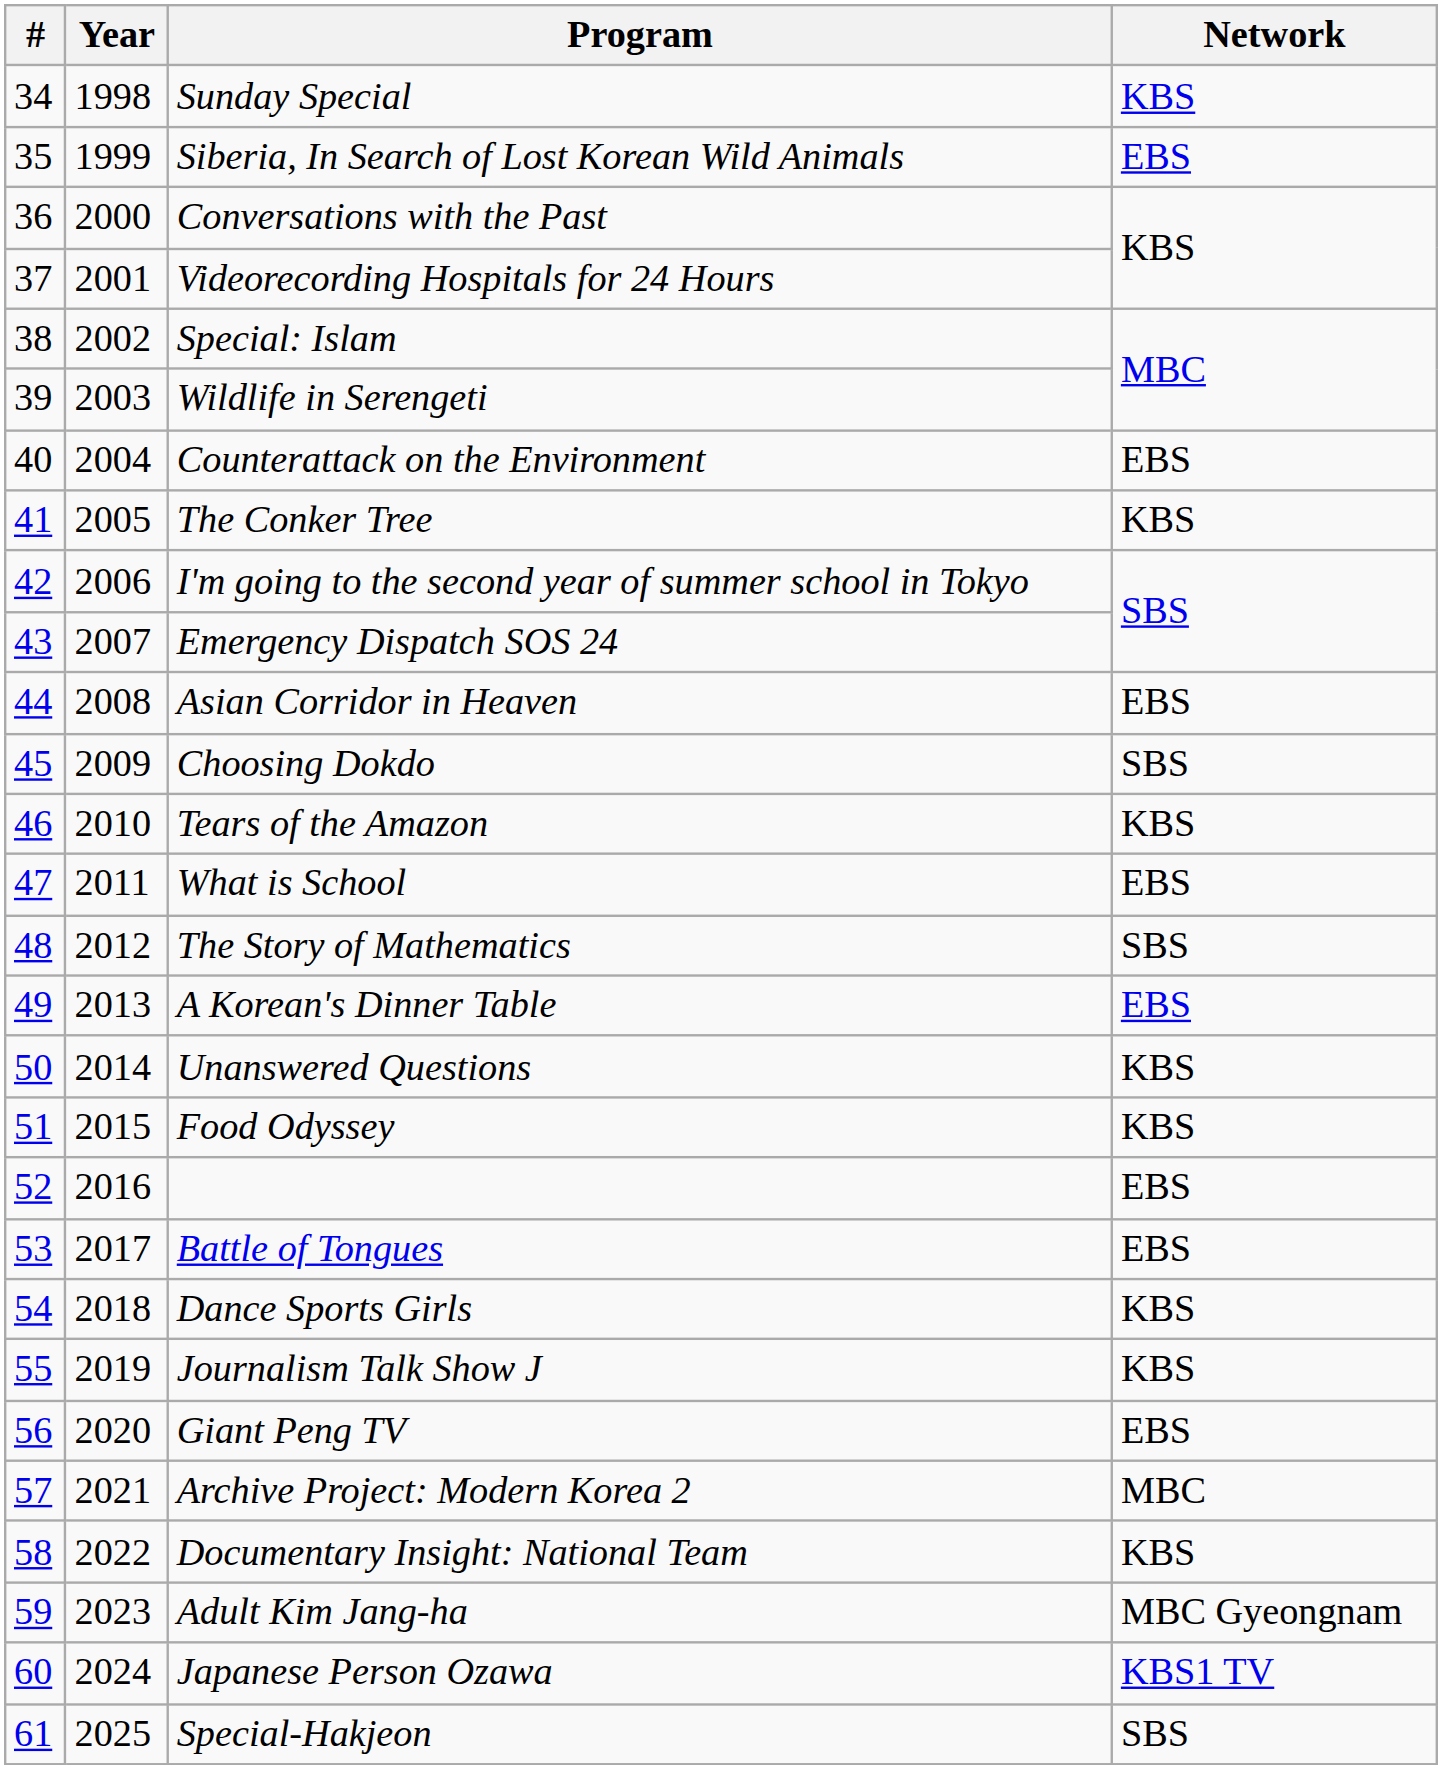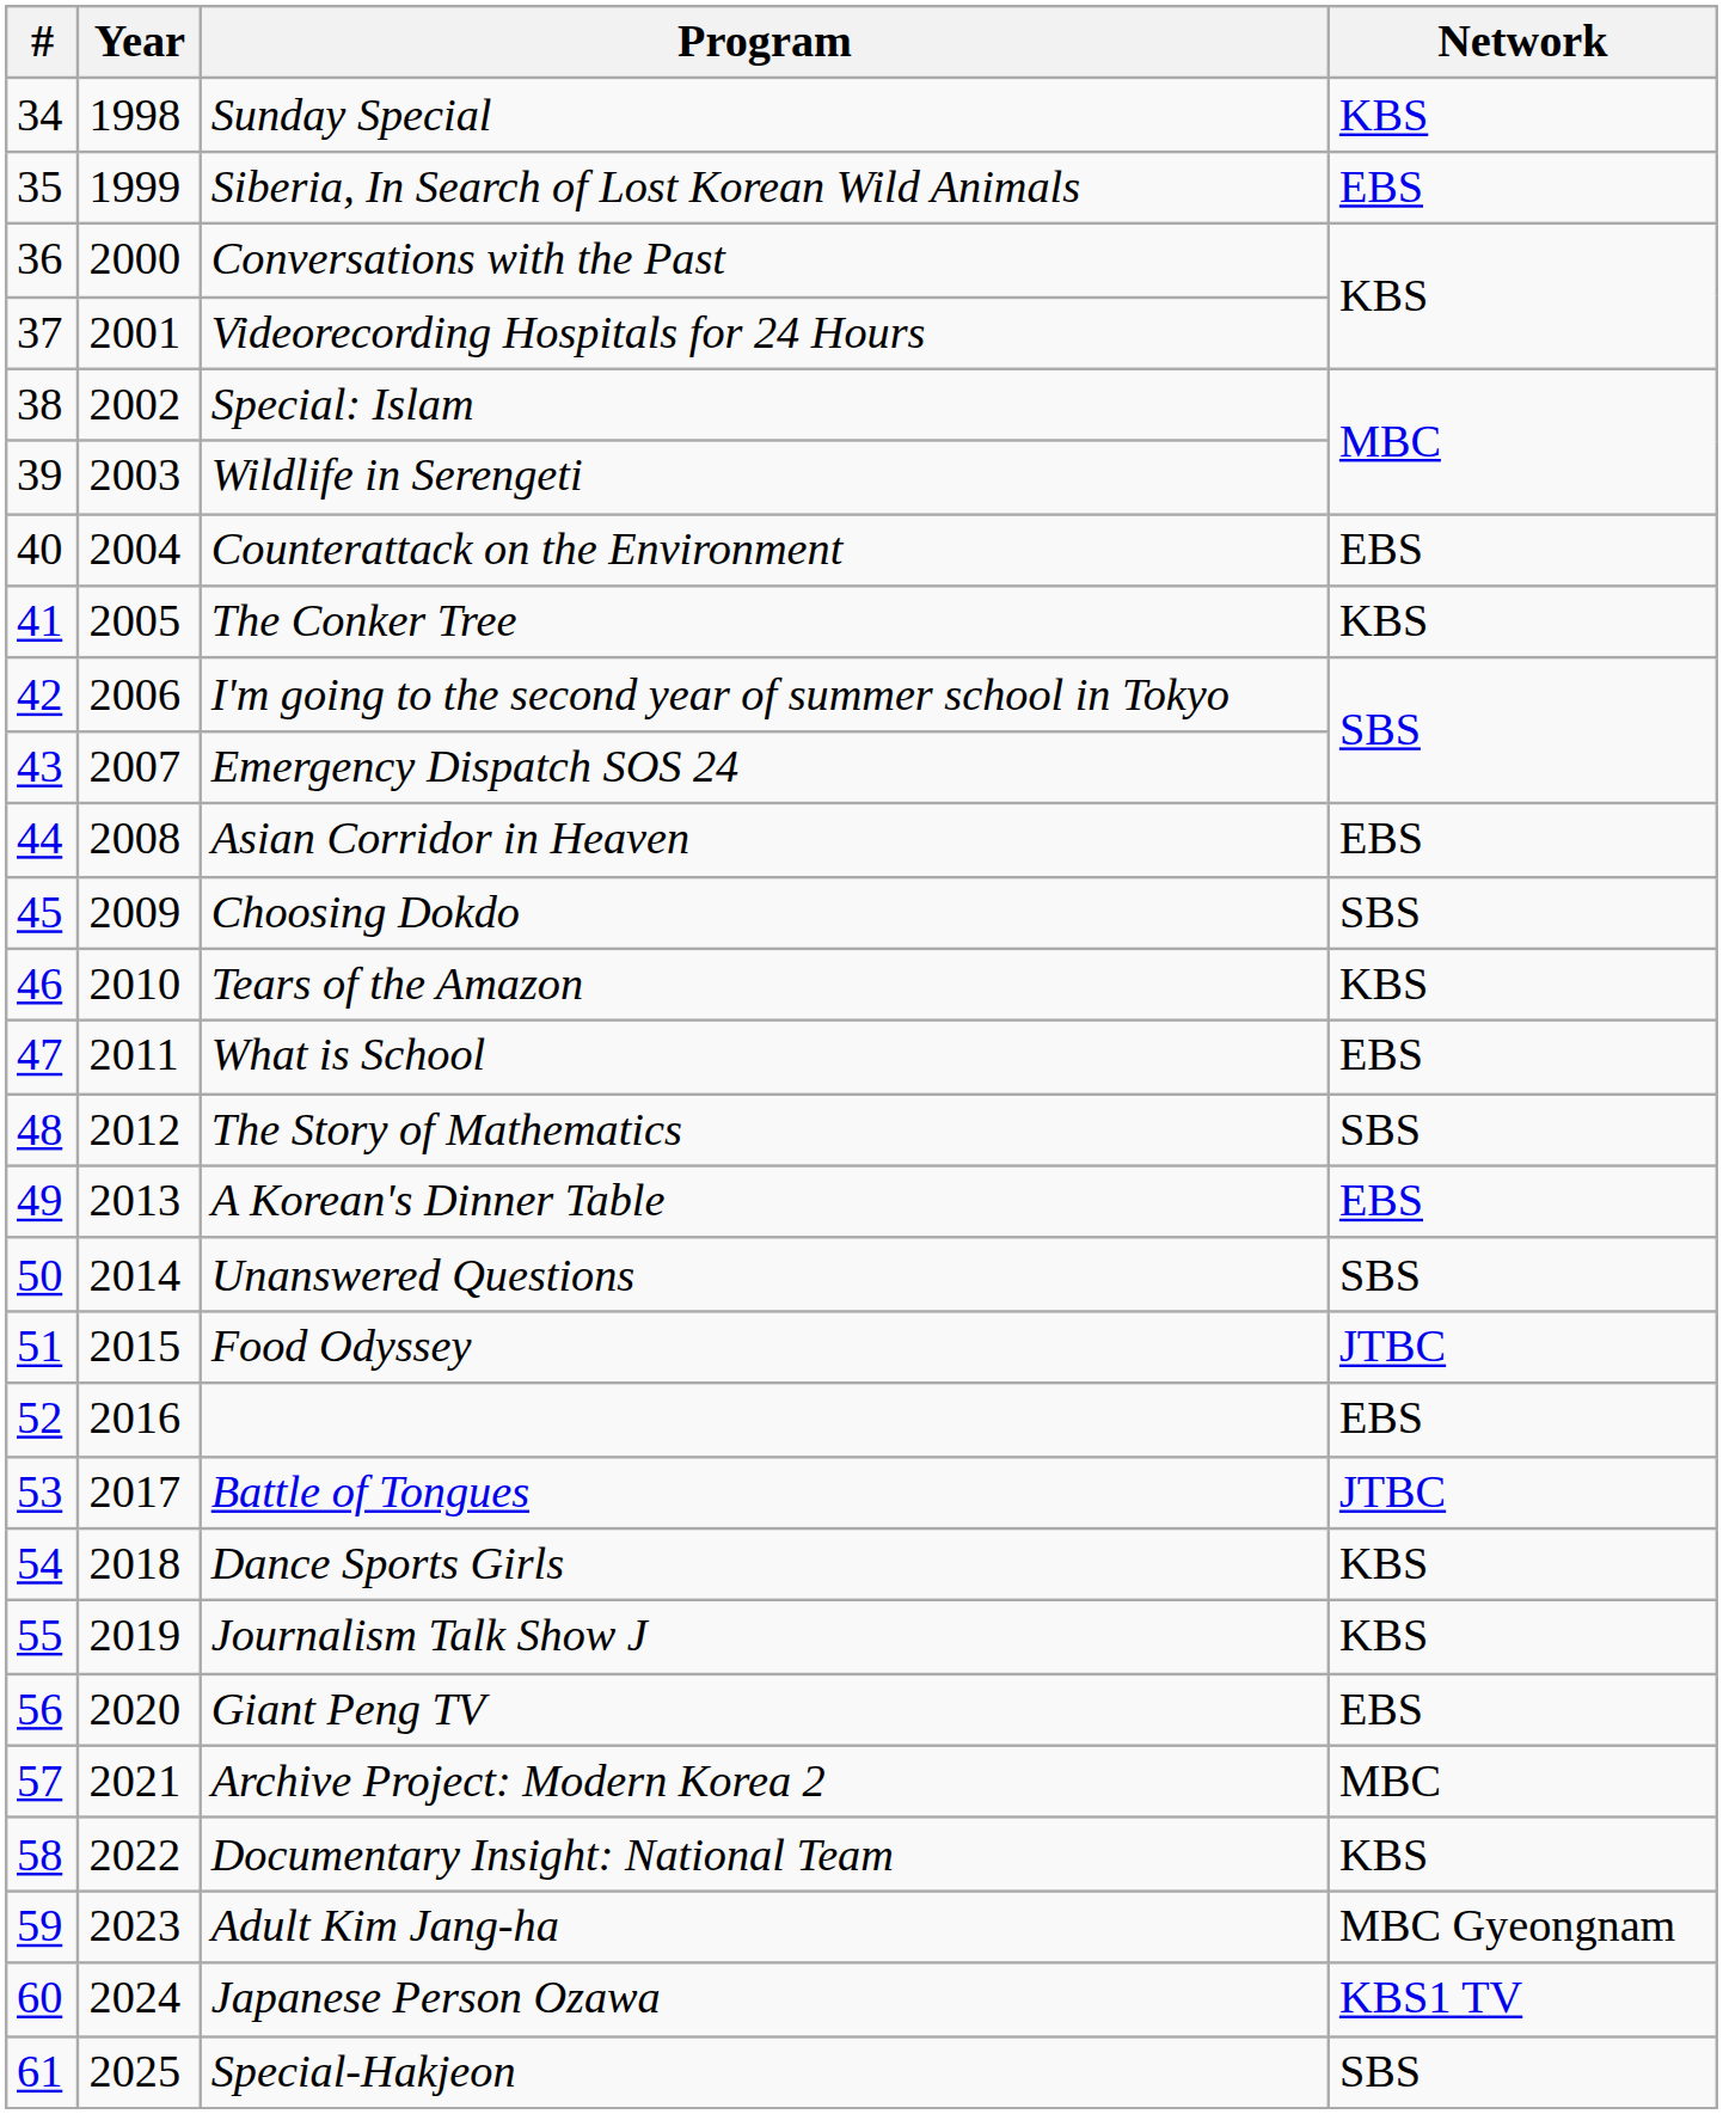 <table class="wikitable" style="width:600px">
 <tr>
 <th>#</th>
 <th>Year</th>
 <th>Program</th>
 <th>Network</th>
 </tr>
 <tr>
 <td>34</td>
 <td>1998</td>
 <td><em>Sunday Special</em></td>
 <td><a href='#'>KBS</a></td>
 </tr>
 <tr>
 <td>35</td>
 <td>1999</td>
 <td><em>Siberia, In Search of Lost Korean Wild Animals</em></td>
 <td><a href='#'>EBS</a></td>
 </tr>
 <tr>
 <td>36</td>
 <td>2000</td>
 <td><em>Conversations with the Past</em></td>
 <td rowspan="2">KBS</td>
 </tr>
 <tr>
 <td>37</td>
 <td>2001</td>
 <td><em>Videorecording Hospitals for 24 Hours</em></td>
 </tr>
 <tr>
 <td>38</td>
 <td>2002</td>
 <td><em>Special: Islam</em></td>
 <td rowspan="2"><a href='#'>MBC</a></td>
 </tr>
 <tr>
 <td>39</td>
 <td>2003</td>
 <td><em>Wildlife in Serengeti</em></td>
 </tr>
 <tr>
 <td>40</td>
 <td>2004</td>
 <td><em>Counterattack on the Environment</em></td>
 <td>EBS</td>
 </tr>
 <tr>
 <td><a href='#'>41</a></td>
 <td>2005</td>
 <td><em>The Conker Tree</em></td>
 <td>KBS</td>
 </tr>
 <tr>
 <td><a href='#'>42</a></td>
 <td>2006</td>
 <td><em>I'm going to the second year of summer school in Tokyo</em></td>
 <td rowspan="2"><a href='#'>SBS</a></td>
 </tr>
 <tr>
 <td><a href='#'>43</a></td>
 <td>2007</td>
 <td><em>Emergency Dispatch SOS 24</em></td>
 </tr>
 <tr>
 <td><a href='#'>44</a></td>
 <td>2008</td>
 <td><em>Asian Corridor in Heaven</em></td>
 <td>EBS</td>
 </tr>
 <tr>
 <td><a href='#'>45</a></td>
 <td>2009</td>
 <td><em>Choosing Dokdo</em></td>
 <td>SBS</td>
 </tr>
 <tr>
 <td><a href='#'>46</a></td>
 <td>2010</td>
 <td><em>Tears of the Amazon</em></td>
 <td>KBS</td>
 </tr>
 <tr>
 <td><a href='#'>47</a></td>
 <td>2011</td>
 <td><em>What is School</em></td>
 <td>EBS</td>
 </tr>
 <tr>
 <td><a href='#'>48</a></td>
 <td>2012</td>
 <td><em>The Story of Mathematics</em></td>
 <td>SBS</td>
 </tr>
 <tr>
 <td><a href='#'>49</a></td>
 <td>2013</td>
 <td><em>A Korean's Dinner Table</em></td>
 <td><a href='#'>EBS</a></td>
 </tr>
 <tr>
 <td><a href='#'>50</a></td>
 <td>2014</td>
 <td><em>Unanswered Questions</em></td>
-<td>KBS</td>
+<td>SBS</td>
 </tr>
 <tr>
 <td><a href='#'>51</a></td>
 <td>2015</td>
 <td><em>Food Odyssey</em></td>
-<td>KBS</td>
+<td><a href='#'>JTBC</a></td>
 </tr>
 <tr>
 <td><a href='#'>52</a></td>
 <td>2016</td>
 <td><em></em></td>
 <td>EBS</td>
 </tr>
 <tr>
 <td><a href='#'>53</a></td>
 <td>2017</td>
 <td><em><a href='#'>Battle of Tongues</a></em></td>
-<td>EBS</td>
+<td><a href='#'>JTBC</a></td>
 </tr>
 <tr>
 <td><a href='#'>54</a></td>
 <td>2018</td>
 <td><em>Dance Sports Girls</em></td>
 <td>KBS</td>
 </tr>
 <tr>
 <td><a href='#'>55</a></td>
 <td>2019</td>
 <td><em>Journalism Talk Show J</em></td>
 <td>KBS</td>
 </tr>
 <tr>
 <td><a href='#'>56</a></td>
 <td>2020</td>
 <td><em>Giant Peng TV</em></td>
 <td>EBS</td>
 </tr>
 <tr>
 <td><a href='#'>57</a></td>
 <td>2021</td>
 <td><em>Archive Project: Modern Korea 2</em></td>
 <td>MBC</td>
 </tr>
 <tr>
 <td><a href='#'>58</a></td>
 <td>2022</td>
 <td><em>Documentary Insight: National Team</em></td>
 <td>KBS</td>
 </tr>
 <tr>
 <td><a href='#'>59</a></td>
 <td>2023</td>
 <td><em>Adult Kim Jang-ha</em></td>
 <td>MBC Gyeongnam</td>
 </tr>
 <tr>
 <td><a href='#'>60</a></td>
 <td>2024</td>
 <td><em>Japanese Person Ozawa</em></td>
 <td><a href='#'>KBS1 TV</a></td>
 </tr>
 <tr>
 <td><a href='#'>61</a></td>
 <td>2025</td>
 <td><em>Special-Hakjeon</em></td>
 <td>SBS</td>
 </tr>
 </table>
